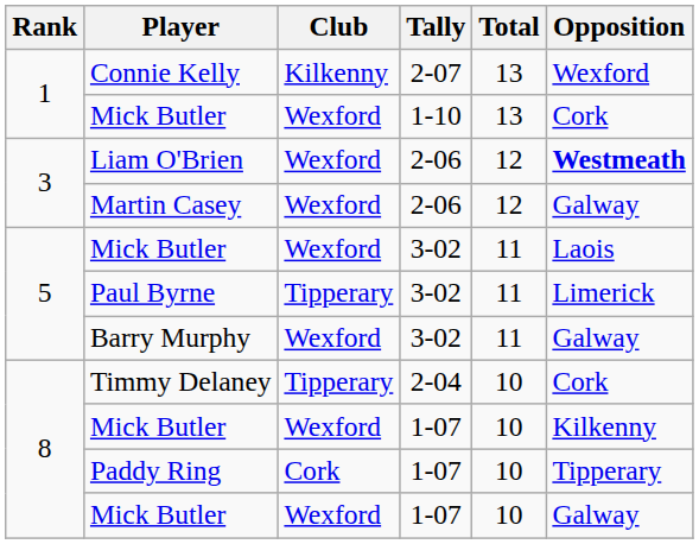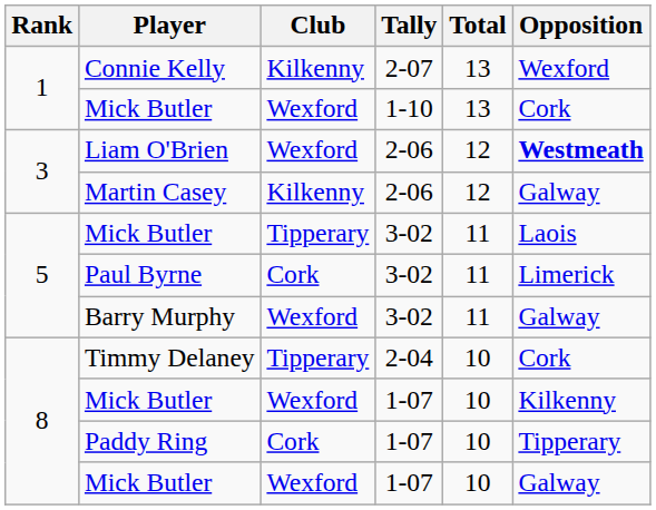 <table class="wikitable">
 <tr>
 <th>Rank</th>
 <th>Player</th>
 <th>Club</th>
 <th>Tally</th>
 <th>Total</th>
 <th>Opposition</th>
 </tr>
 <tr>
 <td rowspan="2" style="text-align:center;">1</td>
 <td><a href='#'>Connie Kelly</a></td>
 <td><a href='#'>Kilkenny</a></td>
 <td align=center>2-07</td>
 <td align=center>13</td>
 <td><a href='#'>Wexford</a></td>
 </tr>
 <tr>
 <td><a href='#'>Mick Butler</a></td>
 <td><a href='#'>Wexford</a></td>
 <td align=center>1-10</td>
 <td align=center>13</td>
 <td><a href='#'>Cork</a></td>
 </tr>
 <tr>
 <td rowspan="2" style="text-align:center;">3</td>
 <td><a href='#'>Liam O'Brien</a></td>
 <td><a href='#'>Wexford</a></td>
 <td align=center>2-06</td>
 <td align=center>12</td>
 <td><strong><a href='#'>Westmeath</a></strong></td>
 </tr>
 <tr>
 <td><a href='#'>Martin Casey</a></td>
-<td><a href='#'>Wexford</a></td>
+<td><a href='#'>Kilkenny</a></td>
 <td align=center>2-06</td>
 <td align=center>12</td>
 <td><a href='#'>Galway</a></td>
 </tr>
 <tr>
 <td rowspan="3" style="text-align:center;">5</td>
 <td><a href='#'>Mick Butler</a></td>
-<td><a href='#'>Wexford</a></td>
+<td><a href='#'>Tipperary</a></td>
 <td align=center>3-02</td>
 <td align=center>11</td>
 <td><a href='#'>Laois</a></td>
 </tr>
 <tr>
 <td><a href='#'>Paul Byrne</a></td>
-<td><a href='#'>Tipperary</a></td>
+<td><a href='#'>Cork</a></td>
 <td align=center>3-02</td>
 <td align=center>11</td>
 <td><a href='#'>Limerick</a></td>
 </tr>
 <tr>
 <td>Barry Murphy</td>
 <td><a href='#'>Wexford</a></td>
 <td align=center>3-02</td>
 <td align=center>11</td>
 <td><a href='#'>Galway</a></td>
 </tr>
 <tr>
 <td rowspan="4" style="text-align:center;">8</td>
 <td>Timmy Delaney</td>
 <td><a href='#'>Tipperary</a></td>
 <td align=center>2-04</td>
 <td align=center>10</td>
 <td><a href='#'>Cork</a></td>
 </tr>
 <tr>
 <td><a href='#'>Mick Butler</a></td>
 <td><a href='#'>Wexford</a></td>
 <td align=center>1-07</td>
 <td align=center>10</td>
 <td><a href='#'>Kilkenny</a></td>
 </tr>
 <tr>
 <td><a href='#'>Paddy Ring</a></td>
 <td><a href='#'>Cork</a></td>
 <td align=center>1-07</td>
 <td align=center>10</td>
 <td><a href='#'>Tipperary</a></td>
 </tr>
 <tr>
 <td><a href='#'>Mick Butler</a></td>
 <td><a href='#'>Wexford</a></td>
 <td align=center>1-07</td>
 <td align=center>10</td>
 <td><a href='#'>Galway</a></td>
 </tr>
 </table>
